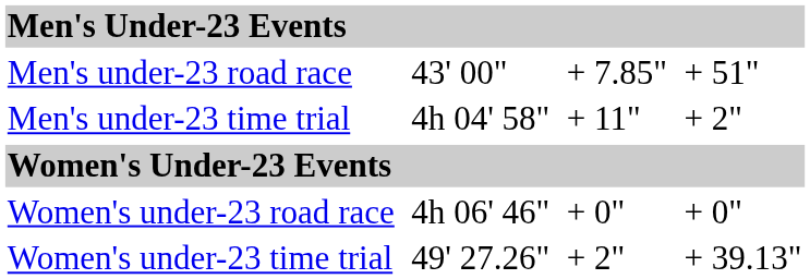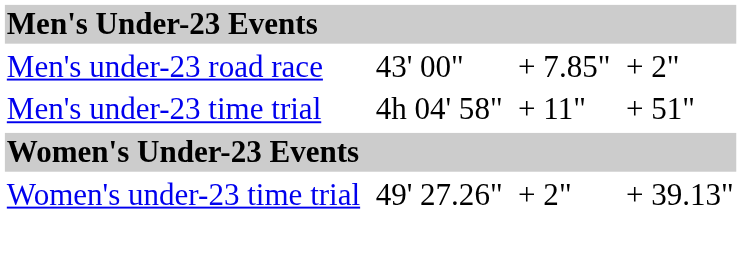 <table>
 <tr style="background:#ccc;">
 <td colspan=7><strong>Men's Under-23 Events</strong></td>
 </tr>
 <tr>
 <td {{nowrap><a href='#'>Men's under-23 road race</a><br></td>
 <td></td>
 <td>43' 00"</td>
 <td></td>
 <td>+ 7.85"</td>
 <td></td>
-<td>+ 51"</td>
+<td>+ 2"</td>
 </tr>
 <tr>
 <td {{nowrap><a href='#'>Men's under-23 time trial</a><br></td>
 <td></td>
 <td>4h 04' 58"</td>
 <td></td>
 <td>+ 11"</td>
 <td></td>
-<td>+ 2"</td>
+<td>+ 51"</td>
 </tr>
 <tr style="background:#ccc;">
 <td colspan=7><strong>Women's Under-23 Events</strong></td>
-</tr>
-<tr>
-<td {{nowrap><a href='#'>Women's under-23 road race</a><br></td>
-<td></td>
-<td>4h 06' 46"</td>
-<td></td>
-<td>+ 0"</td>
-<td></td>
-<td>+ 0"</td>
 </tr>
 <tr>
 <td {{nowrap><a href='#'>Women's under-23 time trial</a><br></td>
 <td></td>
 <td>49' 27.26"</td>
 <td></td>
 <td>+ 2"</td>
 <td></td>
 <td>+ 39.13"</td>
 </tr>
 </table>
